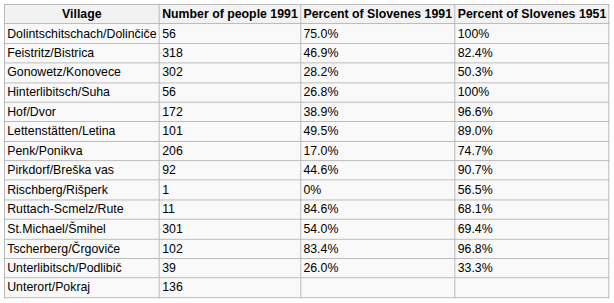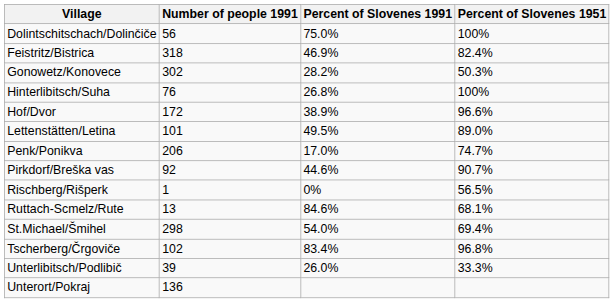 <table class="wikitable">
 <tr>
 <th>Village</th>
 <th>Number of people 1991</th>
 <th>Percent of Slovenes 1991</th>
 <th>Percent of Slovenes  1951</th>
 </tr>
 <tr>
 <td>Dolintschitschach/Dolinčiče</td>
 <td>56</td>
 <td>75.0%</td>
 <td>100%</td>
 </tr>
 <tr>
 <td>Feistritz/Bistrica</td>
 <td>318</td>
 <td>46.9%</td>
 <td>82.4%</td>
 </tr>
 <tr>
 <td>Gonowetz/Konovece</td>
 <td>302</td>
 <td>28.2%</td>
 <td>50.3%</td>
 </tr>
 <tr>
 <td>Hinterlibitsch/Suha</td>
-<td>56</td>
+<td>76</td>
 <td>26.8%</td>
 <td>100%</td>
 </tr>
 <tr>
 <td>Hof/Dvor</td>
 <td>172</td>
 <td>38.9%</td>
 <td>96.6%</td>
 </tr>
 <tr>
 <td>Lettenstätten/Letina</td>
 <td>101</td>
 <td>49.5%</td>
 <td>89.0%</td>
 </tr>
 <tr>
 <td>Penk/Ponikva</td>
 <td>206</td>
 <td>17.0%</td>
 <td>74.7%</td>
 </tr>
 <tr>
 <td>Pirkdorf/Breška vas</td>
 <td>92</td>
 <td>44.6%</td>
 <td>90.7%</td>
 </tr>
 <tr>
 <td>Rischberg/Rišperk</td>
 <td>1</td>
 <td>0%</td>
 <td>56.5%</td>
 </tr>
 <tr>
 <td>Ruttach-Scmelz/Rute</td>
-<td>11</td>
+<td>13</td>
 <td>84.6%</td>
 <td>68.1%</td>
 </tr>
 <tr>
 <td>St.Michael/Šmihel</td>
-<td>301</td>
+<td>298</td>
 <td>54.0%</td>
 <td>69.4%</td>
 </tr>
 <tr>
 <td>Tscherberg/Črgoviče</td>
 <td>102</td>
 <td>83.4%</td>
 <td>96.8%</td>
 </tr>
 <tr>
 <td>Unterlibitsch/Podlibič</td>
 <td>39</td>
 <td>26.0%</td>
 <td>33.3%</td>
 </tr>
 <tr>
 <td>Unterort/Pokraj</td>
 <td>136</td>
 <td></td>
 </tr>
 </table>
